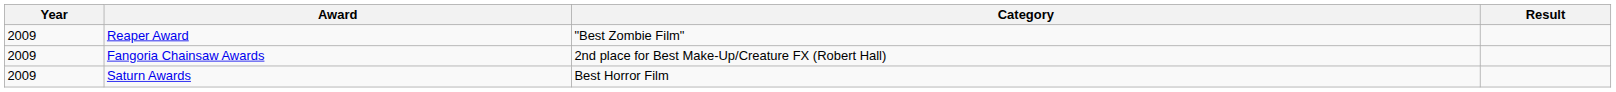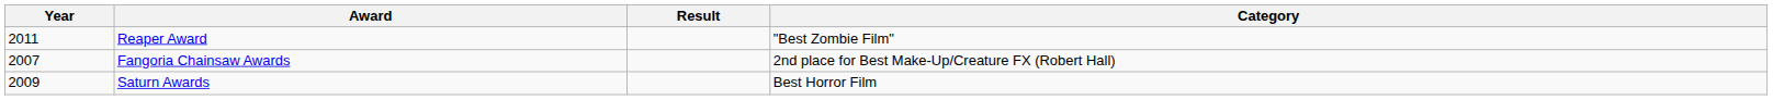 <table class="wikitable" style="width:100%">
 <tr>
 <th>Year</th>
 <th>Award</th>
+<th>Result</th>
 <th>Category</th>
-<th>Result</th>
 </tr>
 <tr>
-<td>2009</td>
+<td>2011</td>
 <td><a href='#'>Reaper Award</a></td>
+<td></td>
 <td>"Best Zombie Film"</td>
-<td></td>
 </tr>
 <tr>
-<td>2009</td>
+<td>2007</td>
 <td><a href='#'>Fangoria Chainsaw Awards</a></td>
+<td></td>
 <td>2nd place for Best Make-Up/Creature FX (Robert Hall)</td>
-<td></td>
 </tr>
 <tr>
 <td>2009</td>
 <td><a href='#'>Saturn Awards</a></td>
+<td></td>
 <td>Best Horror Film</td>
-<td></td>
 </tr>
 </table>
